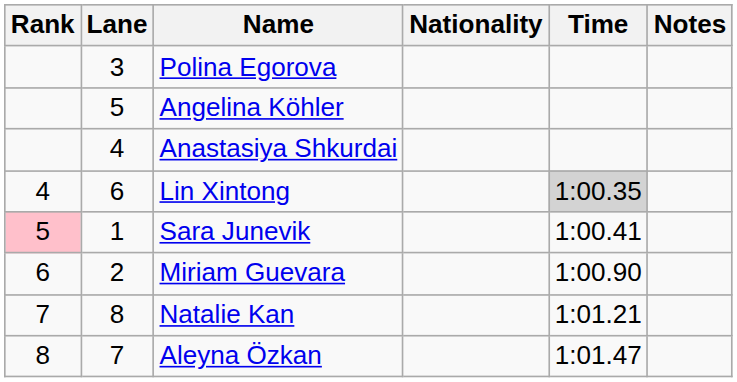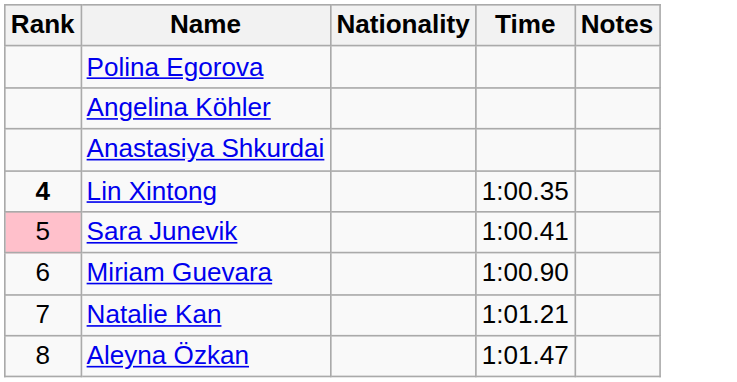 <table class="wikitable sortable" style="text-align:center">
 <tr>
 <th>Rank</th>
-<th>Lane</th>
 <th>Name</th>
 <th>Nationality</th>
 <th>Time</th>
 <th>Notes</th>
 </tr>
 <tr>
 <td></td>
-<td>3</td>
 <td align=left><a href='#'>Polina Egorova</a></td>
 <td align=left></td>
 <td></td>
 <td></td>
 </tr>
 <tr>
 <td></td>
-<td>5</td>
 <td align=left><a href='#'>Angelina Köhler</a></td>
 <td align=left></td>
 <td></td>
 <td></td>
 </tr>
 <tr>
 <td></td>
-<td>4</td>
 <td align=left><a href='#'>Anastasiya Shkurdai</a></td>
 <td align=left></td>
 <td></td>
 <td></td>
 </tr>
 <tr>
-<td>4</td>
-<td>6</td>
+<td><strong>4</strong></td>
 <td align=left><a href='#'>Lin Xintong</a></td>
 <td align=left></td>
-<td style="background: lightgrey;">1:00.35</td>
+<td>1:00.35</td>
 <td></td>
 </tr>
 <tr>
 <td style="background: pink;">5</td>
-<td>1</td>
 <td align=left><a href='#'>Sara Junevik</a></td>
 <td align=left></td>
 <td>1:00.41</td>
 <td></td>
 </tr>
 <tr>
 <td>6</td>
-<td>2</td>
 <td align=left><a href='#'>Miriam Guevara</a></td>
 <td align=left></td>
 <td>1:00.90</td>
 <td></td>
 </tr>
 <tr>
 <td>7</td>
-<td>8</td>
 <td align=left><a href='#'>Natalie Kan</a></td>
 <td align=left></td>
 <td>1:01.21</td>
 <td></td>
 </tr>
 <tr>
 <td>8</td>
-<td>7</td>
 <td align=left><a href='#'>Aleyna Özkan</a></td>
 <td align=left></td>
 <td>1:01.47</td>
 <td></td>
 </tr>
 </table>
